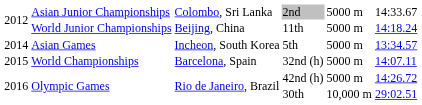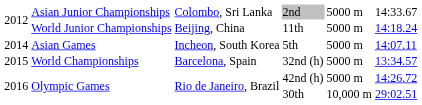 <table>
 <tr>
 <td rowspan=2>2012</td>
 <td><a href='#'>Asian Junior Championships</a></td>
 <td><a href='#'>Colombo</a>, Sri Lanka</td>
 <td bgcolor="silver">2nd</td>
 <td>5000 m</td>
 <td>14:33.67</td>
 </tr>
 <tr>
 <td><a href='#'>World Junior Championships</a></td>
 <td><a href='#'>Beijing</a>, China</td>
 <td>11th</td>
 <td>5000 m</td>
 <td><a href='#'>14:18.24</a></td>
 </tr>
 <tr>
 <td>2014</td>
 <td><a href='#'>Asian Games</a></td>
 <td><a href='#'>Incheon</a>, South Korea</td>
 <td>5th</td>
 <td>5000 m</td>
-<td><a href='#'>13:34.57</a></td>
+<td><a href='#'>14:07.11</a></td>
 </tr>
 <tr>
 <td>2015</td>
 <td><a href='#'>World Championships</a></td>
 <td><a href='#'>Barcelona</a>, Spain</td>
 <td>32nd (h)</td>
 <td>5000 m</td>
-<td><a href='#'>14:07.11</a></td>
+<td><a href='#'>13:34.57</a></td>
 </tr>
 <tr>
 <td rowspan=2>2016</td>
 <td rowspan=2><a href='#'>Olympic Games</a></td>
 <td rowspan=2><a href='#'>Rio de Janeiro</a>, Brazil</td>
 <td>42nd (h)</td>
 <td>5000 m</td>
 <td><a href='#'>14:26.72</a></td>
 </tr>
 <tr>
 <td>30th</td>
 <td>10,000 m</td>
 <td><a href='#'>29:02.51</a></td>
 </tr>
 </table>
